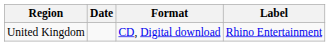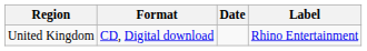 <table class="wikitable" border="1">
 <tr>
 <th>Region</th>
+<th>Format</th>
 <th>Date</th>
-<th>Format</th>
 <th>Label</th>
 </tr>
 <tr>
 <td>United Kingdom</td>
+<td><a href='#'>CD</a>, <a href='#'>Digital download</a></td>
 <td></td>
-<td><a href='#'>CD</a>, <a href='#'>Digital download</a></td>
 <td><a href='#'>Rhino Entertainment</a></td>
 </tr>
 </table>
